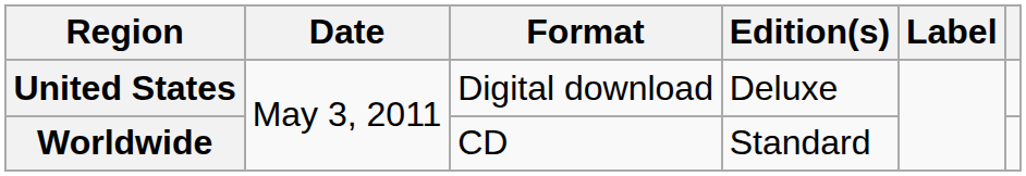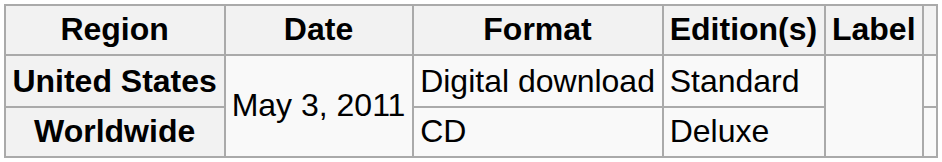 <table class="wikitable plainrowheaders">
 <tr>
 <th scope="col">Region</th>
 <th scope="col">Date</th>
 <th scope="col">Format</th>
 <th scope="col">Edition(s)</th>
 <th scope="col">Label</th>
 <th scope="col"></th>
 </tr>
 <tr>
 <th scope="row">United States</th>
 <td rowspan="2">May 3, 2011</td>
 <td rowspan="1">Digital download</td>
-<td rowspan="1">Deluxe</td>
+<td rowspan="1">Standard</td>
 <td rowspan="2"></td>
 <td align="center"></td>
 </tr>
 <tr>
 <th scope="row">Worldwide</th>
 <td rowspan="1">CD</td>
-<td rowspan="1">Standard</td>
+<td rowspan="1">Deluxe</td>
 <td align="center"></td>
 </tr>
 </table>
